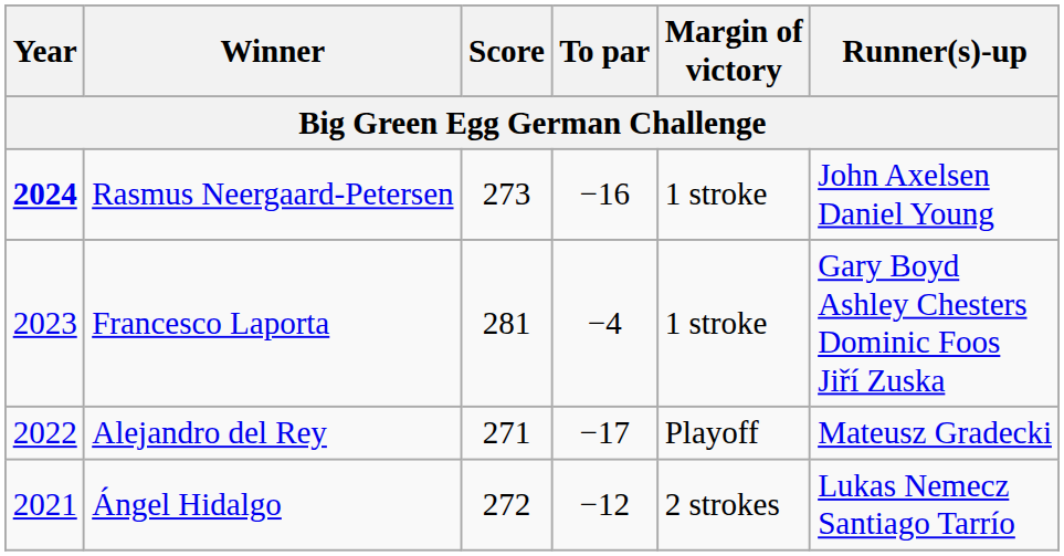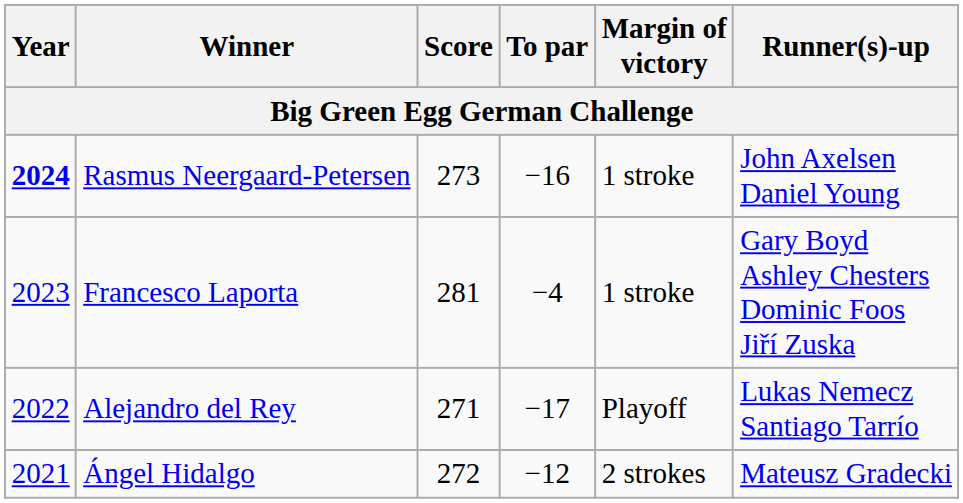 <table class=wikitable style="font-size:95%">
 <tr>
 <th>Year</th>
 <th>Winner</th>
 <th>Score</th>
 <th>To par</th>
 <th>Margin of<br>victory</th>
 <th>Runner(s)-up</th>
 </tr>
 <tr>
 <th colspan=6>Big Green Egg German Challenge</th>
 </tr>
 <tr>
 <td><strong><a href='#'>2024</a></strong></td>
 <td> <a href='#'>Rasmus Neergaard-Petersen</a></td>
 <td align=center>273</td>
 <td align=center>−16</td>
 <td>1 stroke</td>
 <td> <a href='#'>John Axelsen</a><br> <a href='#'>Daniel Young</a></td>
 </tr>
 <tr>
 <td><a href='#'>2023</a></td>
 <td> <a href='#'>Francesco Laporta</a></td>
 <td align=center>281</td>
 <td align=center>−4</td>
 <td>1 stroke</td>
 <td> <a href='#'>Gary Boyd</a><br> <a href='#'>Ashley Chesters</a><br> <a href='#'>Dominic Foos</a><br> <a href='#'>Jiří Zuska</a></td>
 </tr>
 <tr>
 <td><a href='#'>2022</a></td>
 <td> <a href='#'>Alejandro del Rey</a></td>
 <td align=center>271</td>
 <td align=center>−17</td>
 <td>Playoff</td>
-<td> <a href='#'>Mateusz Gradecki</a></td>
+<td> <a href='#'>Lukas Nemecz</a><br> <a href='#'>Santiago Tarrío</a></td>
 </tr>
 <tr>
 <td><a href='#'>2021</a></td>
 <td> <a href='#'>Ángel Hidalgo</a></td>
 <td align=center>272</td>
 <td align=center>−12</td>
 <td>2 strokes</td>
-<td> <a href='#'>Lukas Nemecz</a><br> <a href='#'>Santiago Tarrío</a></td>
+<td> <a href='#'>Mateusz Gradecki</a></td>
 </tr>
 </table>
